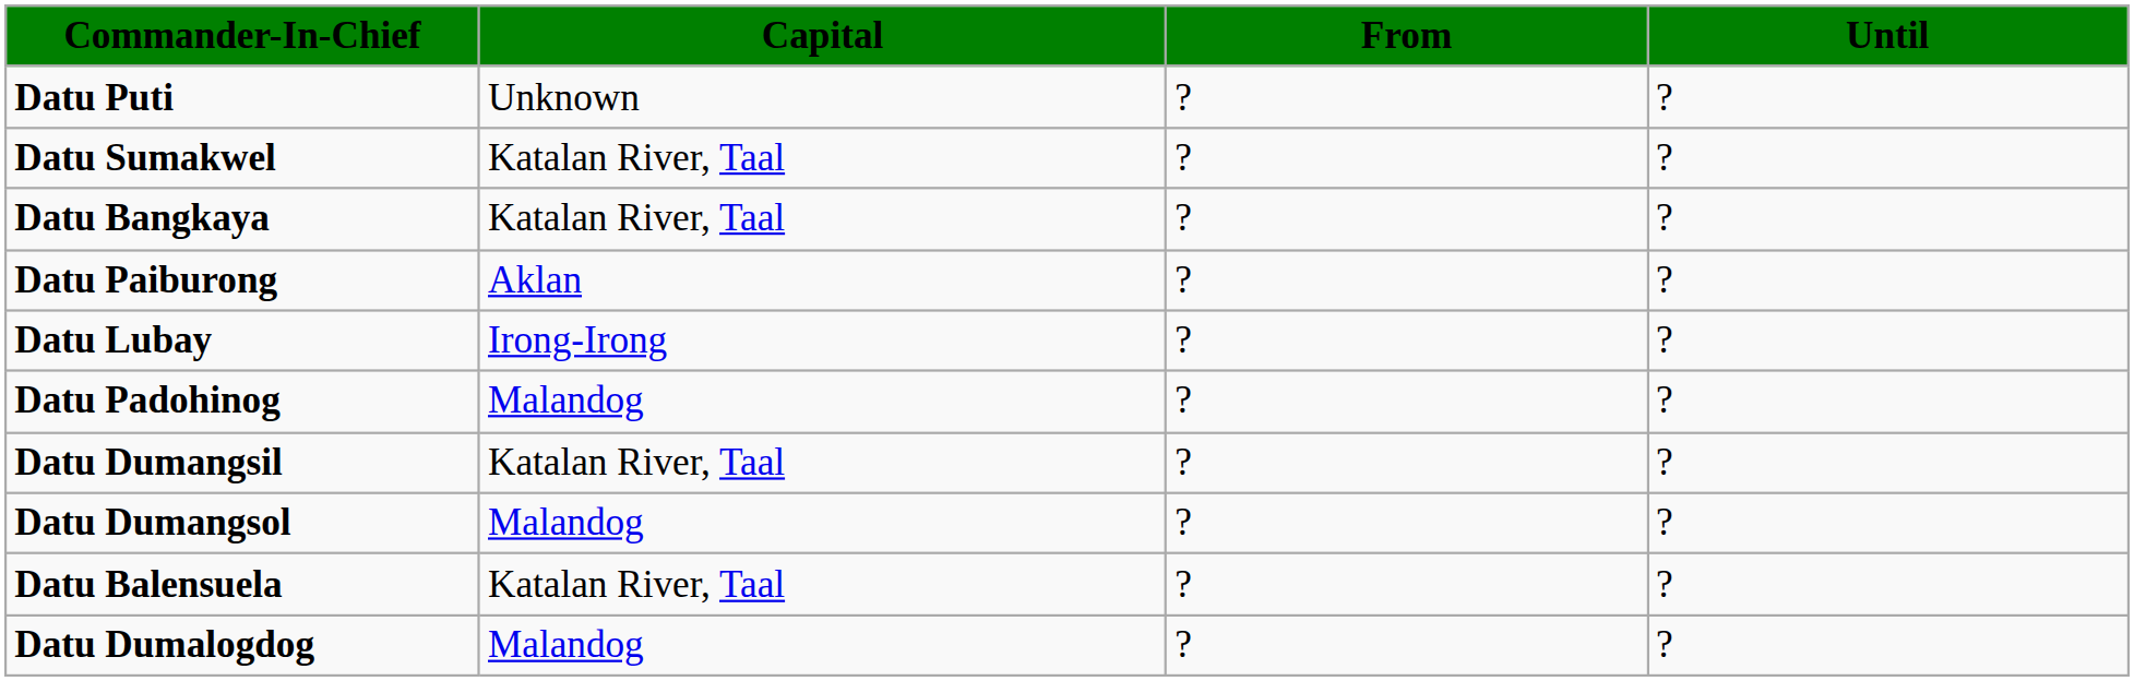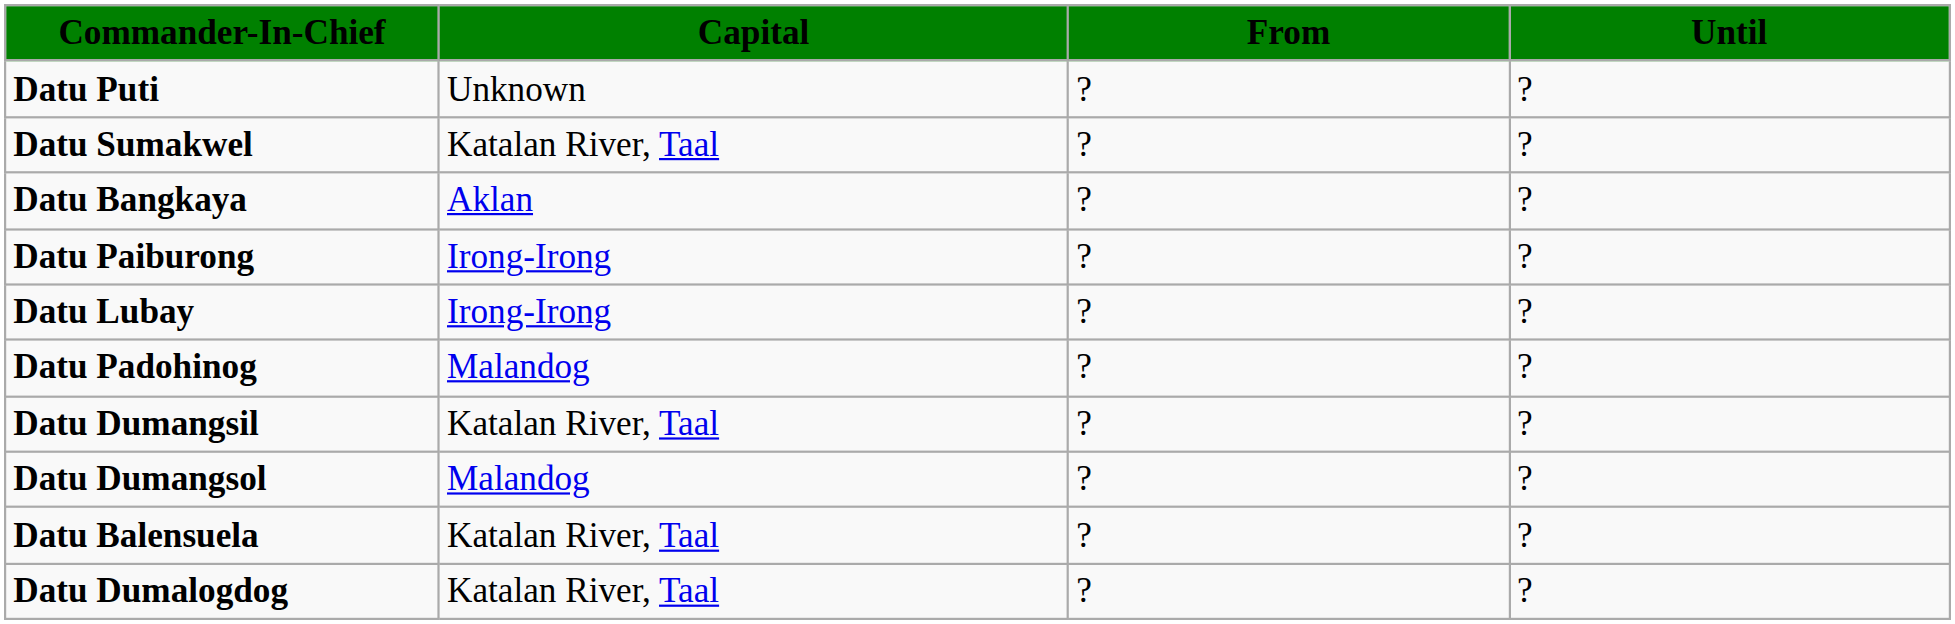 <table width=70% class="wikitable">
 <tr>
 <th style="background-color:green" width=5%,>Commander-In-Chief</th>
 <th style="background-color:green" width=10%>Capital</th>
 <th style="background-color:green" width=7%>From</th>
 <th style="background-color:green" width=7%>Until</th>
 </tr>
 <tr>
 <td><strong>Datu Puti</strong></td>
 <td>Unknown</td>
 <td>?</td>
 <td>?</td>
 </tr>
 <tr>
 <td><strong>Datu Sumakwel</strong></td>
 <td>Katalan River, <a href='#'>Taal</a></td>
 <td>?</td>
 <td>?</td>
 </tr>
 <tr>
 <td><strong>Datu Bangkaya</strong></td>
-<td>Katalan River, <a href='#'>Taal</a></td>
+<td><a href='#'>Aklan</a></td>
 <td>?</td>
 <td>?</td>
 </tr>
 <tr>
 <td><strong>Datu Paiburong</strong></td>
-<td><a href='#'>Aklan</a></td>
+<td><a href='#'>Irong-Irong</a></td>
 <td>?</td>
 <td>?</td>
 </tr>
 <tr>
 <td><strong>Datu Lubay</strong></td>
 <td><a href='#'>Irong-Irong</a></td>
 <td>?</td>
 <td>?</td>
 </tr>
 <tr>
 <td><strong>Datu Padohinog</strong></td>
 <td><a href='#'>Malandog</a></td>
 <td>?</td>
 <td>?</td>
 </tr>
 <tr>
 <td><strong>Datu Dumangsil</strong></td>
 <td>Katalan River, <a href='#'>Taal</a></td>
 <td>?</td>
 <td>?</td>
 </tr>
 <tr>
 <td><strong>Datu Dumangsol</strong></td>
 <td><a href='#'>Malandog</a></td>
 <td>?</td>
 <td>?</td>
 </tr>
 <tr>
 <td><strong>Datu Balensuela</strong></td>
 <td>Katalan River, <a href='#'>Taal</a></td>
 <td>?</td>
 <td>?</td>
 </tr>
 <tr>
 <td><strong>Datu Dumalogdog</strong></td>
-<td><a href='#'>Malandog</a></td>
+<td>Katalan River, <a href='#'>Taal</a></td>
 <td>?</td>
 <td>?</td>
 </tr>
 </table>
